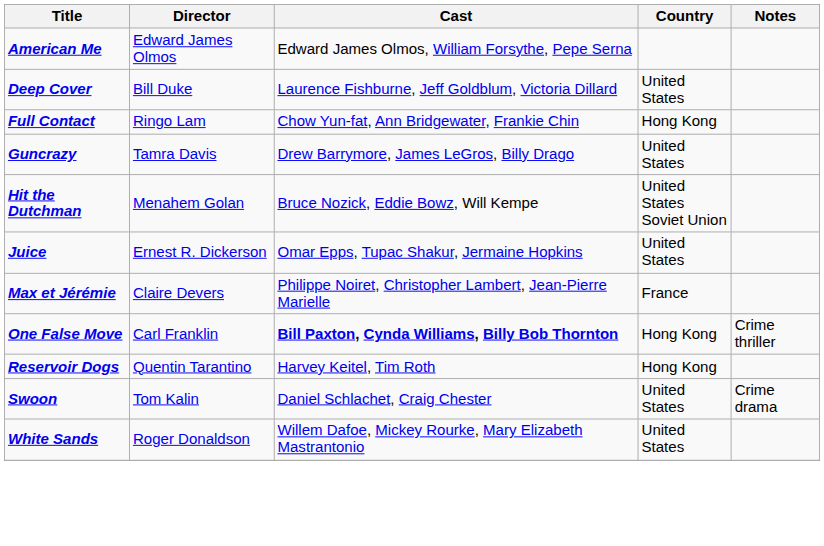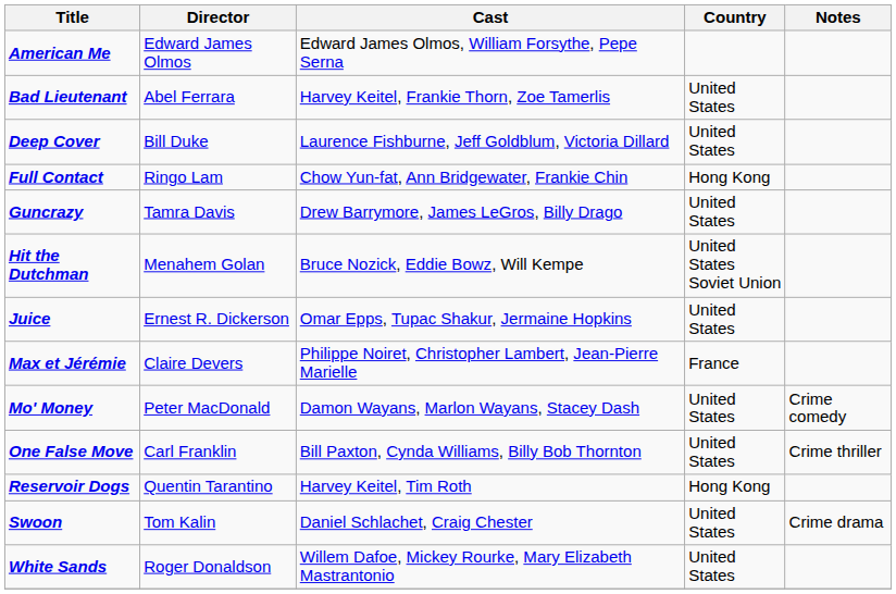 <table class="wikitable">
 <tr>
 <th>Title</th>
 <th>Director</th>
 <th>Cast</th>
 <th>Country</th>
 <th>Notes</th>
 </tr>
 <tr>
 <td><strong><em><a href='#'>American Me</a></em></strong></td>
 <td><a href='#'>Edward James Olmos</a></td>
 <td>Edward James Olmos, <a href='#'>William Forsythe</a>, <a href='#'>Pepe Serna</a></td>
 <td></td>
+<td></td>
+</tr>
+<tr>
+<td><strong><em><a href='#'>Bad Lieutenant</a></em></strong></td>
+<td><a href='#'>Abel Ferrara</a></td>
+<td><a href='#'>Harvey Keitel</a>, <a href='#'>Frankie Thorn</a>, <a href='#'>Zoe Tamerlis</a></td>
+<td>United States</td>
 <td></td>
 </tr>
 <tr>
 <td><strong><em><a href='#'>Deep Cover</a></em></strong></td>
 <td><a href='#'>Bill Duke</a></td>
 <td><a href='#'>Laurence Fishburne</a>, <a href='#'>Jeff Goldblum</a>, <a href='#'>Victoria Dillard</a></td>
 <td>United States</td>
 <td></td>
 </tr>
 <tr>
 <td><strong><em><a href='#'>Full Contact</a></em></strong></td>
 <td><a href='#'>Ringo Lam</a></td>
 <td><a href='#'>Chow Yun-fat</a>, <a href='#'>Ann Bridgewater</a>, <a href='#'>Frankie Chin</a></td>
 <td>Hong Kong</td>
 <td></td>
 </tr>
 <tr>
 <td><strong><em><a href='#'>Guncrazy</a></em></strong></td>
 <td><a href='#'>Tamra Davis</a></td>
 <td><a href='#'>Drew Barrymore</a>, <a href='#'>James LeGros</a>, <a href='#'>Billy Drago</a></td>
 <td>United States</td>
 <td></td>
 </tr>
 <tr>
 <td><strong><em><a href='#'>Hit the Dutchman</a></em></strong></td>
 <td><a href='#'>Menahem Golan</a></td>
 <td><a href='#'>Bruce Nozick</a>, <a href='#'>Eddie Bowz</a>, Will Kempe</td>
 <td>United States<br>Soviet Union</td>
 <td></td>
 </tr>
 <tr>
 <td><strong><em><a href='#'>Juice</a></em></strong></td>
 <td><a href='#'>Ernest R. Dickerson</a></td>
 <td><a href='#'>Omar Epps</a>, <a href='#'>Tupac Shakur</a>, <a href='#'>Jermaine Hopkins</a></td>
 <td>United States</td>
 <td></td>
 </tr>
 <tr>
 <td><strong><em><a href='#'>Max et Jérémie</a></em></strong></td>
 <td><a href='#'>Claire Devers</a></td>
 <td><a href='#'>Philippe Noiret</a>, <a href='#'>Christopher Lambert</a>, <a href='#'>Jean-Pierre Marielle</a></td>
 <td>France</td>
 <td></td>
 </tr>
 <tr>
+<td><strong><em><a href='#'>Mo' Money</a></em></strong></td>
+<td><a href='#'>Peter MacDonald</a></td>
+<td><a href='#'>Damon Wayans</a>, <a href='#'>Marlon Wayans</a>, <a href='#'>Stacey Dash</a></td>
+<td>United States</td>
+<td>Crime comedy</td>
+</tr>
+<tr>
 <td><strong><em><a href='#'>One False Move</a></em></strong></td>
 <td><a href='#'>Carl Franklin</a></td>
-<td><strong><a href='#'>Bill Paxton</a>, <a href='#'>Cynda Williams</a>, <a href='#'>Billy Bob Thornton</a></strong></td>
-<td>Hong Kong</td>
+<td><a href='#'>Bill Paxton</a>, <a href='#'>Cynda Williams</a>, <a href='#'>Billy Bob Thornton</a></td>
+<td>United States</td>
 <td>Crime thriller</td>
 </tr>
 <tr>
 <td><strong><em><a href='#'>Reservoir Dogs</a></em></strong></td>
 <td><a href='#'>Quentin Tarantino</a></td>
 <td><a href='#'>Harvey Keitel</a>, <a href='#'>Tim Roth</a></td>
 <td>Hong Kong</td>
 <td></td>
 </tr>
 <tr>
 <td><strong><em><a href='#'>Swoon</a></em></strong></td>
 <td><a href='#'>Tom Kalin</a></td>
 <td><a href='#'>Daniel Schlachet</a>, <a href='#'>Craig Chester</a></td>
 <td>United States</td>
 <td>Crime drama</td>
 </tr>
 <tr>
 <td><strong><em><a href='#'>White Sands</a></em></strong></td>
 <td><a href='#'>Roger Donaldson</a></td>
 <td><a href='#'>Willem Dafoe</a>, <a href='#'>Mickey Rourke</a>, <a href='#'>Mary Elizabeth Mastrantonio</a></td>
 <td>United States</td>
 <td></td>
 </tr>
 <tr>
 </tr>
 </table>
